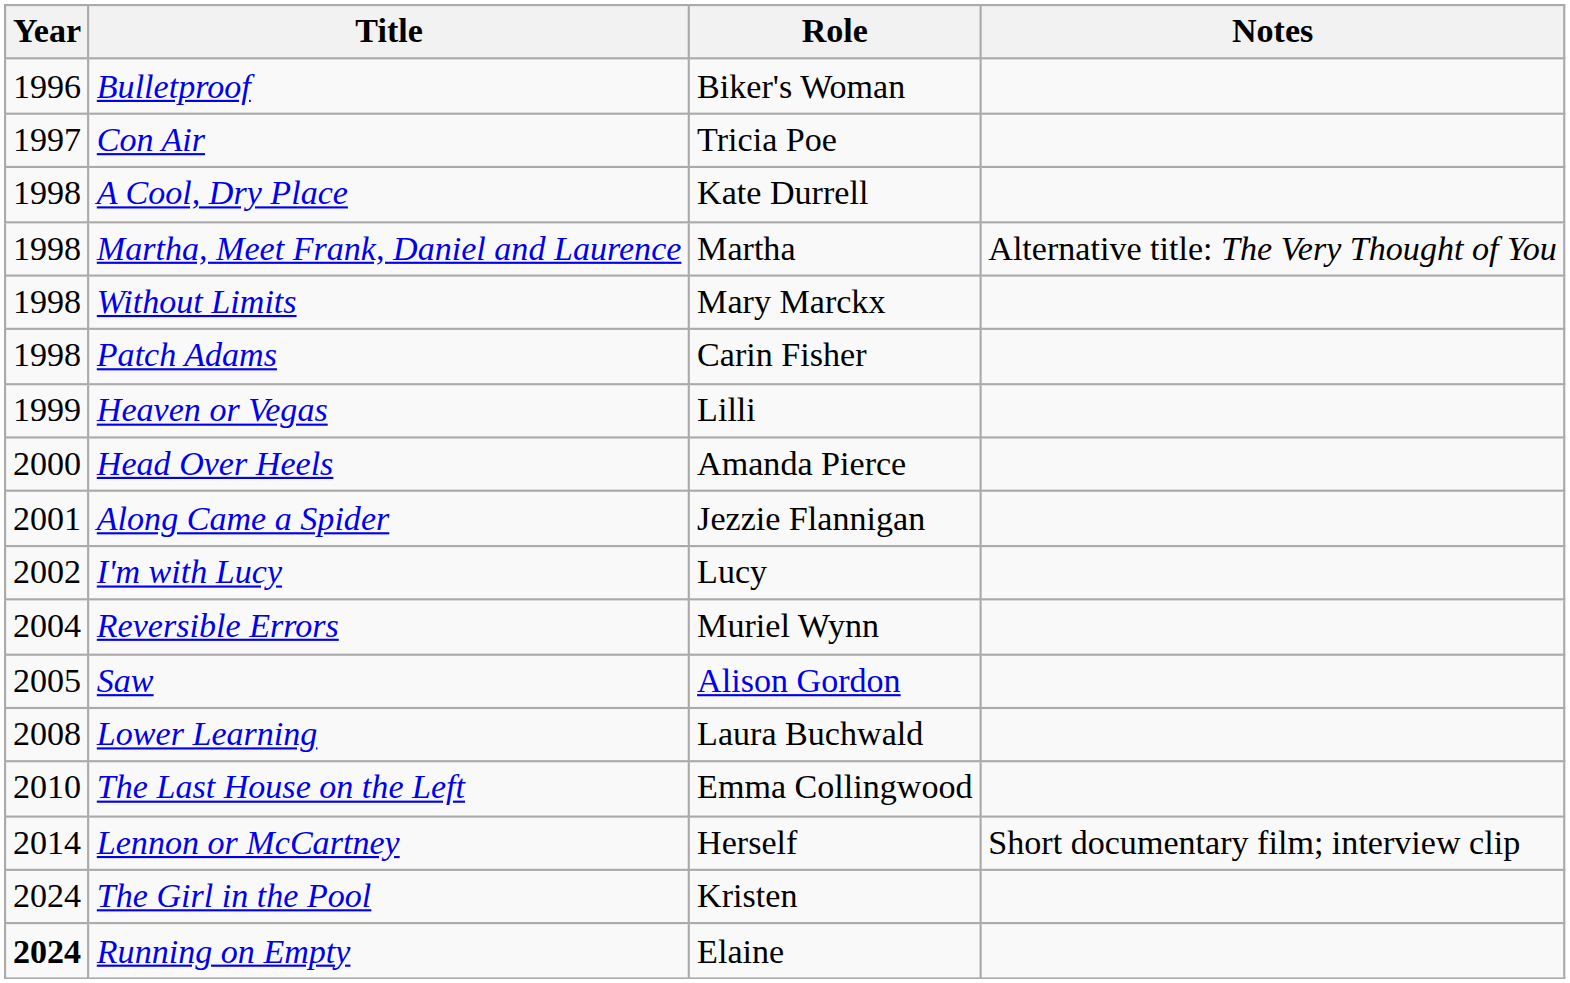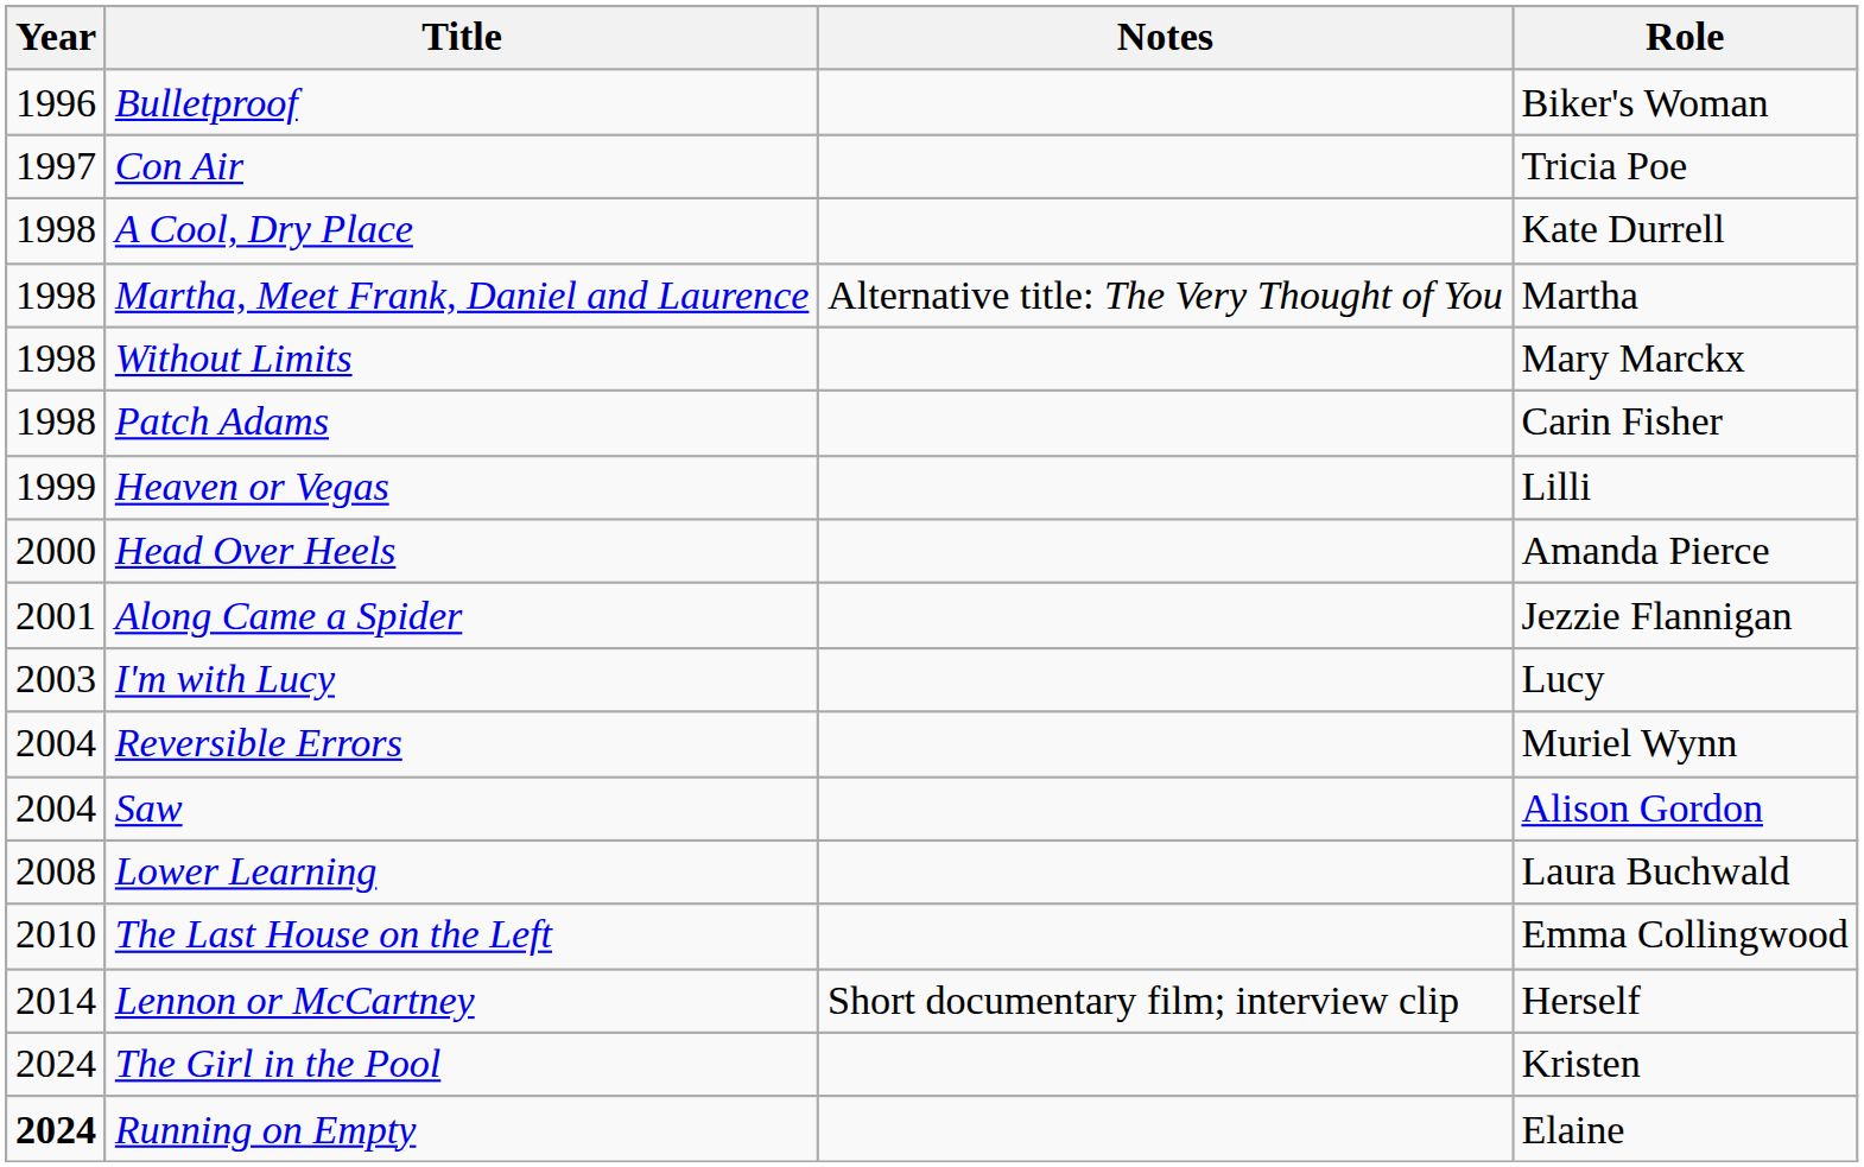 <table class="wikitable sortable">
 <tr>
 <th>Year</th>
 <th>Title</th>
+<th>Notes</th>
 <th>Role</th>
-<th>Notes</th>
 </tr>
 <tr>
 <td>1996</td>
 <td><em><a href='#'>Bulletproof</a></em></td>
+<td></td>
 <td>Biker's Woman</td>
-<td></td>
 </tr>
 <tr>
 <td>1997</td>
 <td><em><a href='#'>Con Air</a></em></td>
+<td></td>
 <td>Tricia Poe</td>
-<td></td>
 </tr>
 <tr>
 <td>1998</td>
 <td><em><a href='#'>A Cool, Dry Place</a></em></td>
+<td></td>
 <td>Kate Durrell</td>
-<td></td>
 </tr>
 <tr>
 <td>1998</td>
 <td><em><a href='#'>Martha, Meet Frank, Daniel and Laurence</a></em></td>
+<td>Alternative title: <em>The Very Thought of You</em></td>
 <td>Martha</td>
-<td>Alternative title: <em>The Very Thought of You</em></td>
 </tr>
 <tr>
 <td>1998</td>
 <td><em><a href='#'>Without Limits</a></em></td>
+<td></td>
 <td>Mary Marckx</td>
-<td></td>
 </tr>
 <tr>
 <td>1998</td>
 <td><em><a href='#'>Patch Adams</a></em></td>
+<td></td>
 <td>Carin Fisher</td>
-<td></td>
 </tr>
 <tr>
 <td>1999</td>
 <td><em><a href='#'>Heaven or Vegas</a></em></td>
+<td></td>
 <td>Lilli</td>
-<td></td>
 </tr>
 <tr>
 <td>2000</td>
 <td><em><a href='#'>Head Over Heels</a></em></td>
+<td></td>
 <td>Amanda Pierce</td>
-<td></td>
 </tr>
 <tr>
 <td>2001</td>
 <td><em><a href='#'>Along Came a Spider</a></em></td>
+<td></td>
 <td>Jezzie Flannigan</td>
-<td></td>
 </tr>
 <tr>
-<td>2002</td>
+<td>2003</td>
 <td><em><a href='#'>I'm with Lucy</a></em></td>
+<td></td>
 <td>Lucy</td>
-<td></td>
 </tr>
 <tr>
 <td>2004</td>
 <td><em><a href='#'> Reversible Errors</a></em></td>
+<td></td>
 <td>Muriel Wynn</td>
-<td></td>
 </tr>
 <tr>
-<td>2005</td>
+<td>2004</td>
 <td><em><a href='#'>Saw</a></em></td>
+<td></td>
 <td><a href='#'>Alison Gordon</a></td>
-<td></td>
 </tr>
 <tr>
 <td>2008</td>
 <td><em><a href='#'>Lower Learning</a></em></td>
+<td></td>
 <td>Laura Buchwald</td>
-<td></td>
 </tr>
 <tr>
 <td>2010</td>
 <td><em><a href='#'>The Last House on the Left</a></em></td>
+<td></td>
 <td>Emma Collingwood</td>
-<td></td>
 </tr>
 <tr>
 <td>2014</td>
 <td><em><a href='#'>Lennon or McCartney</a></em></td>
+<td>Short documentary film; interview clip</td>
 <td>Herself</td>
-<td>Short documentary film; interview clip</td>
 </tr>
 <tr>
 <td>2024</td>
 <td><em><a href='#'>The Girl in the Pool</a></em></td>
+<td></td>
 <td>Kristen</td>
-<td></td>
 </tr>
 <tr>
 <td><strong>2024</strong></td>
 <td><em><a href='#'>Running on Empty</a></em></td>
+<td></td>
 <td>Elaine</td>
-<td></td>
 </tr>
 </table>
